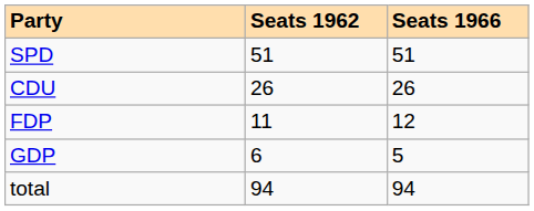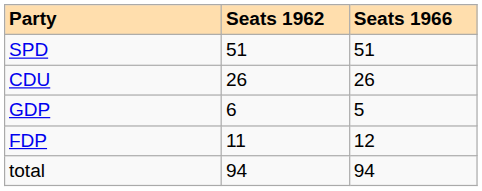 <table class="wikitable">
 <tr>
 <th style="background:#ffdead; width:175px; text-align:left;">Party</th>
 <th style="background:#ffdead; width:100px; text-align:left;">Seats 1962</th>
 <th style="background:#ffdead; width:100px; text-align:left;">Seats 1966</th>
 </tr>
 <tr>
 <td><a href='#'>SPD</a></td>
 <td>51</td>
 <td>51</td>
 </tr>
 <tr>
 <td><a href='#'>CDU</a></td>
 <td>26</td>
 <td>26</td>
 </tr>
 <tr>
+<td><a href='#'>GDP</a></td>
+<td>6</td>
+<td>5</td>
+</tr>
+<tr>
 <td><a href='#'>FDP</a></td>
 <td>11</td>
 <td>12</td>
-</tr>
-<tr>
-<td><a href='#'>GDP</a></td>
-<td>6</td>
-<td>5</td>
 </tr>
 <tr>
 <td>total</td>
 <td>94</td>
 <td>94</td>
 </tr>
 </table>
